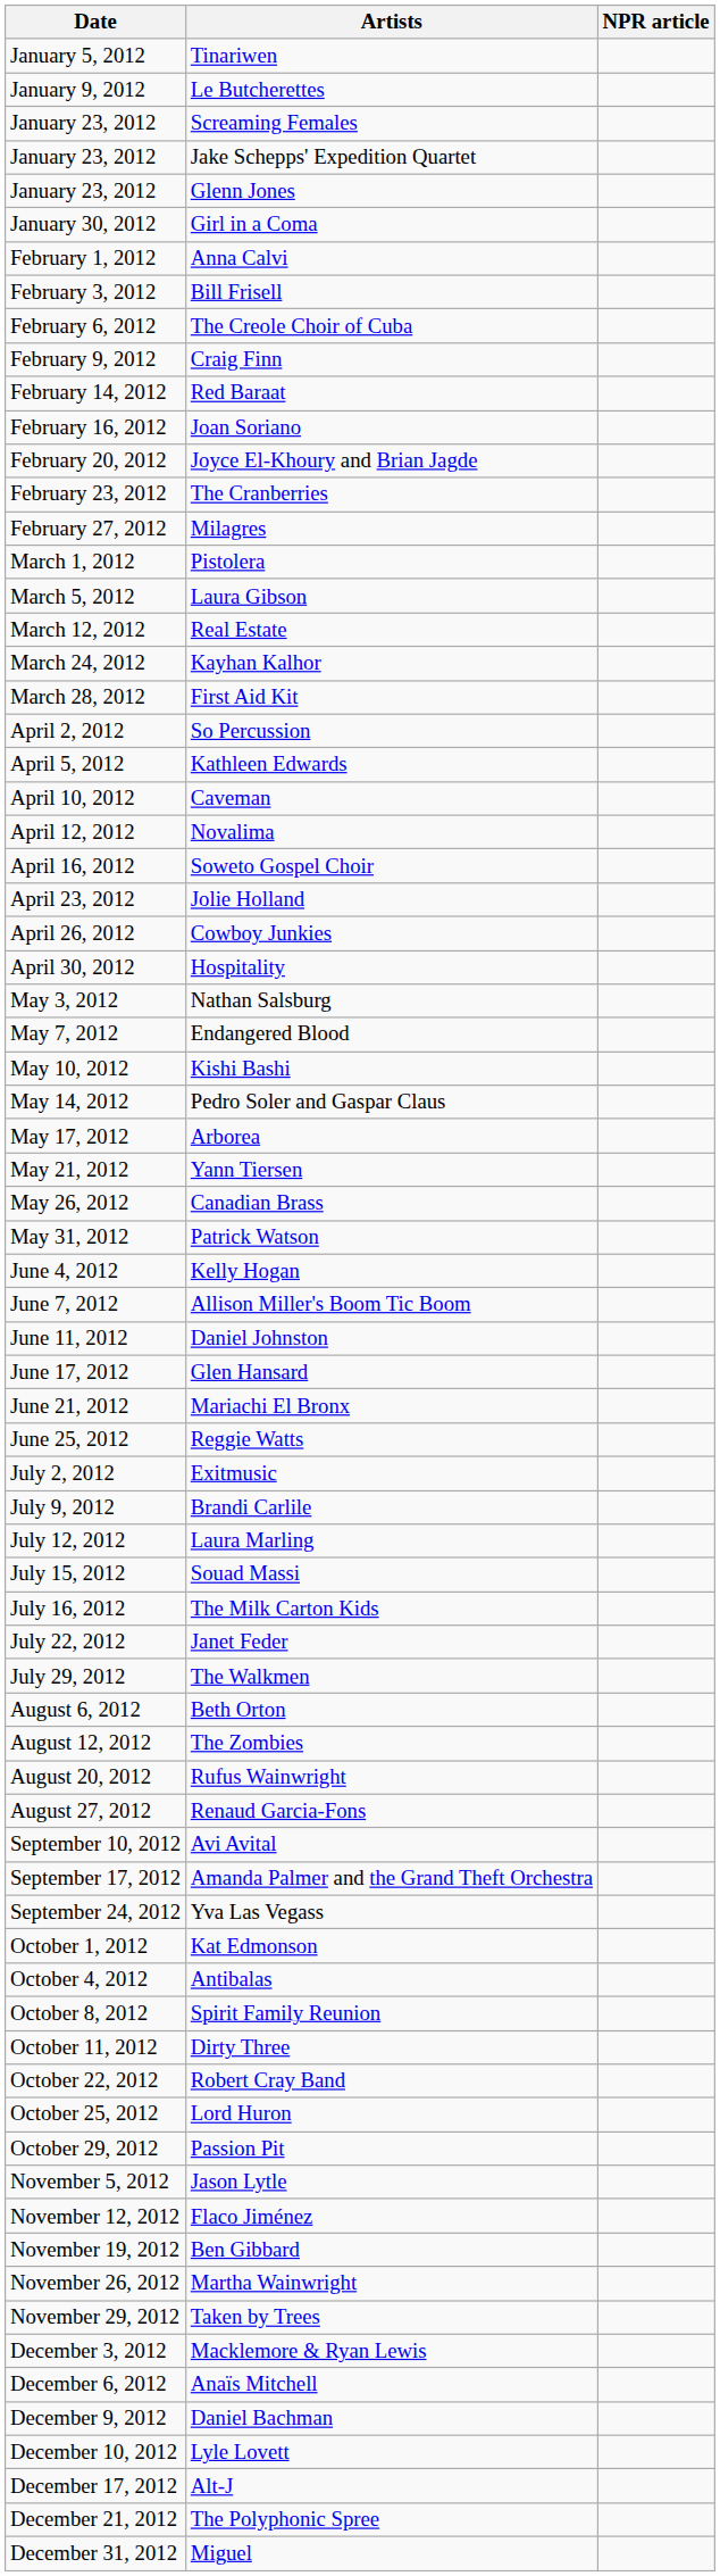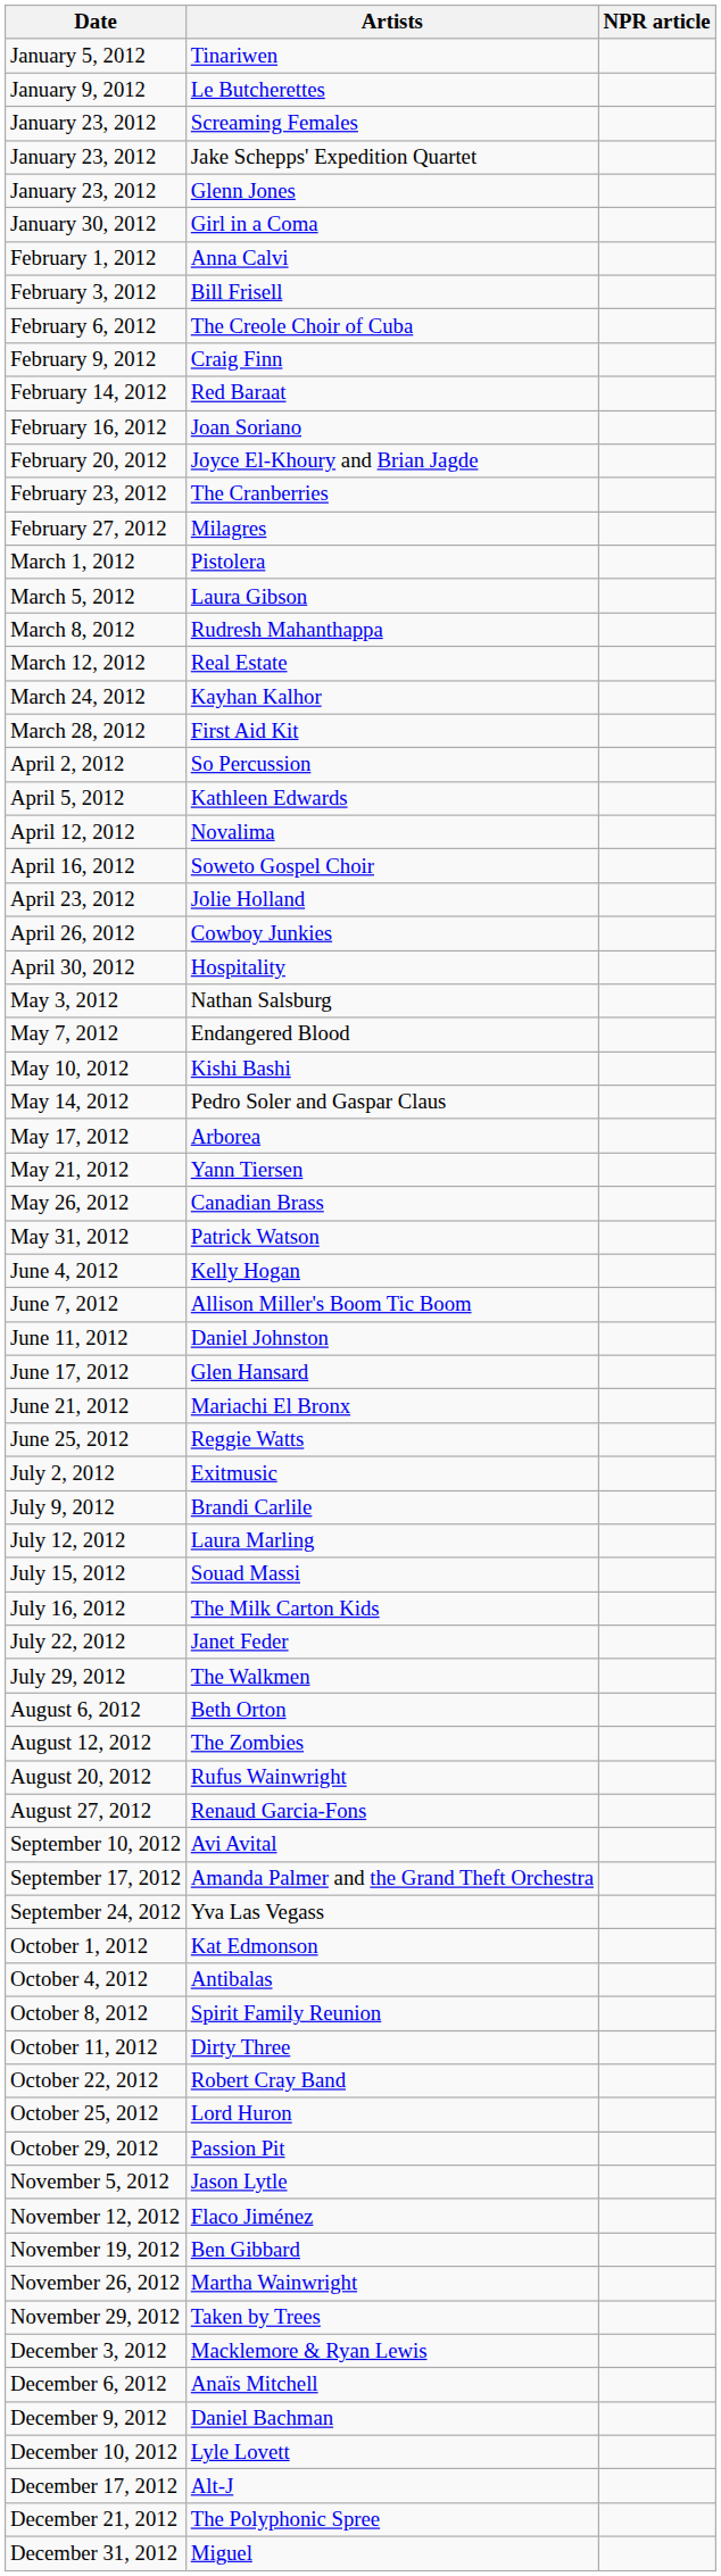 <table class="wikitable sortable mw-collapsible mw-collapsed">
 <tr>
 <th scope="col" data-sort-type="usLongDate">Date</th>
 <th scope="col">Artists</th>
 <th scope="col" class="unsortable">NPR article</th>
 </tr>
 <tr>
 <td>January 5, 2012</td>
 <td><a href='#'>Tinariwen</a></td>
 <td></td>
 </tr>
 <tr>
 <td>January 9, 2012</td>
 <td data-sort-value="Butcherettes, Le"><a href='#'>Le Butcherettes</a></td>
 <td></td>
 </tr>
 <tr>
 <td>January 23, 2012</td>
 <td><a href='#'>Screaming Females</a></td>
 <td></td>
 </tr>
 <tr>
 <td>January 23, 2012</td>
 <td>Jake Schepps' Expedition Quartet</td>
 <td></td>
 </tr>
 <tr>
 <td>January 23, 2012</td>
 <td><a href='#'>Glenn Jones</a></td>
 <td></td>
 </tr>
 <tr>
 <td>January 30, 2012</td>
 <td><a href='#'>Girl in a Coma</a></td>
 <td></td>
 </tr>
 <tr>
 <td>February 1, 2012</td>
 <td><a href='#'>Anna Calvi</a></td>
 <td></td>
 </tr>
 <tr>
 <td>February 3, 2012</td>
 <td><a href='#'>Bill Frisell</a></td>
 <td></td>
 </tr>
 <tr>
 <td>February 6, 2012</td>
 <td data-sort-value="Creole Choir of Cuba, The"><a href='#'>The Creole Choir of Cuba</a></td>
 <td></td>
 </tr>
 <tr>
 <td>February 9, 2012</td>
 <td><a href='#'>Craig Finn</a></td>
 <td></td>
 </tr>
 <tr>
 <td>February 14, 2012</td>
 <td><a href='#'>Red Baraat</a></td>
 <td></td>
 </tr>
 <tr>
 <td>February 16, 2012</td>
 <td><a href='#'>Joan Soriano</a></td>
 <td></td>
 </tr>
 <tr>
 <td>February 20, 2012</td>
 <td><a href='#'>Joyce El-Khoury</a> and <a href='#'>Brian Jagde</a></td>
 <td></td>
 </tr>
 <tr>
 <td>February 23, 2012</td>
 <td data-sort-value="Cranberries, The"><a href='#'>The Cranberries</a></td>
 <td></td>
 </tr>
 <tr>
 <td>February 27, 2012</td>
 <td><a href='#'>Milagres</a></td>
 <td></td>
 </tr>
 <tr>
 <td>March 1, 2012</td>
 <td><a href='#'>Pistolera</a></td>
 <td></td>
 </tr>
 <tr>
 <td>March 5, 2012</td>
 <td><a href='#'>Laura Gibson</a></td>
 <td></td>
 </tr>
 <tr>
+<td>March 8, 2012</td>
+<td><a href='#'>Rudresh Mahanthappa</a></td>
+<td></td>
+</tr>
+<tr>
 <td>March 12, 2012</td>
 <td><a href='#'>Real Estate</a></td>
 <td></td>
 </tr>
 <tr>
 <td>March 24, 2012</td>
 <td><a href='#'>Kayhan Kalhor</a></td>
 <td></td>
 </tr>
 <tr>
 <td>March 28, 2012</td>
 <td><a href='#'>First Aid Kit</a></td>
 <td></td>
 </tr>
 <tr>
 <td>April 2, 2012</td>
 <td><a href='#'>So Percussion</a></td>
 <td></td>
 </tr>
 <tr>
 <td>April 5, 2012</td>
 <td><a href='#'>Kathleen Edwards</a></td>
-<td></td>
-</tr>
-<tr>
-<td>April 10, 2012</td>
-<td><a href='#'>Caveman</a></td>
 <td></td>
 </tr>
 <tr>
 <td>April 12, 2012</td>
 <td><a href='#'>Novalima</a></td>
 <td></td>
 </tr>
 <tr>
 <td>April 16, 2012</td>
 <td><a href='#'>Soweto Gospel Choir</a></td>
 <td></td>
 </tr>
 <tr>
 <td>April 23, 2012</td>
 <td><a href='#'>Jolie Holland</a></td>
 <td></td>
 </tr>
 <tr>
 <td>April 26, 2012</td>
 <td><a href='#'>Cowboy Junkies</a></td>
 <td></td>
 </tr>
 <tr>
 <td>April 30, 2012</td>
 <td><a href='#'>Hospitality</a></td>
 <td></td>
 </tr>
 <tr>
 <td>May 3, 2012</td>
 <td>Nathan Salsburg</td>
 <td></td>
 </tr>
 <tr>
 <td>May 7, 2012</td>
 <td>Endangered Blood</td>
 <td></td>
 </tr>
 <tr>
 <td>May 10, 2012</td>
 <td><a href='#'>Kishi Bashi</a></td>
 <td></td>
 </tr>
 <tr>
 <td>May 14, 2012</td>
 <td>Pedro Soler and Gaspar Claus </td>
 <td></td>
 </tr>
 <tr>
 <td>May 17, 2012</td>
 <td><a href='#'>Arborea</a></td>
 <td></td>
 </tr>
 <tr>
 <td>May 21, 2012</td>
 <td><a href='#'>Yann Tiersen</a></td>
 <td></td>
 </tr>
 <tr>
 <td>May 26, 2012</td>
 <td><a href='#'>Canadian Brass</a></td>
 <td></td>
 </tr>
 <tr>
 <td>May 31, 2012</td>
 <td><a href='#'>Patrick Watson</a></td>
 <td></td>
 </tr>
 <tr>
 <td>June 4, 2012</td>
 <td><a href='#'>Kelly Hogan</a></td>
 <td></td>
 </tr>
 <tr>
 <td>June 7, 2012</td>
 <td><a href='#'>Allison Miller's Boom Tic Boom</a></td>
 <td></td>
 </tr>
 <tr>
 <td>June 11, 2012</td>
 <td><a href='#'>Daniel Johnston</a></td>
 <td></td>
 </tr>
 <tr>
 <td>June 17, 2012</td>
 <td><a href='#'>Glen Hansard</a></td>
 <td></td>
 </tr>
 <tr>
 <td>June 21, 2012</td>
 <td><a href='#'>Mariachi El Bronx</a></td>
 <td></td>
 </tr>
 <tr>
 <td>June 25, 2012</td>
 <td><a href='#'>Reggie Watts</a></td>
 <td></td>
 </tr>
 <tr>
 <td>July 2, 2012</td>
 <td><a href='#'>Exitmusic</a></td>
 <td></td>
 </tr>
 <tr>
 <td>July 9, 2012</td>
 <td><a href='#'>Brandi Carlile</a></td>
 <td></td>
 </tr>
 <tr>
 <td>July 12, 2012</td>
 <td><a href='#'>Laura Marling</a></td>
 <td></td>
 </tr>
 <tr>
 <td>July 15, 2012</td>
 <td><a href='#'>Souad Massi</a></td>
 <td></td>
 </tr>
 <tr>
 <td>July 16, 2012</td>
 <td data-sort-value="Milk Carton Kids, The"><a href='#'>The Milk Carton Kids</a></td>
 <td></td>
 </tr>
 <tr>
 <td>July 22, 2012</td>
 <td><a href='#'>Janet Feder</a></td>
 <td></td>
 </tr>
 <tr>
 <td>July 29, 2012</td>
 <td><a href='#'>The Walkmen</a></td>
 <td></td>
 </tr>
 <tr>
 <td>August 6, 2012</td>
 <td><a href='#'>Beth Orton</a></td>
 <td></td>
 </tr>
 <tr>
 <td>August 12, 2012</td>
 <td data-sort-value="Zombies, The"><a href='#'>The Zombies</a></td>
 <td></td>
 </tr>
 <tr>
 <td>August 20, 2012</td>
 <td><a href='#'>Rufus Wainwright</a></td>
 <td></td>
 </tr>
 <tr>
 <td>August 27, 2012</td>
 <td><a href='#'>Renaud Garcia-Fons</a></td>
 <td></td>
 </tr>
 <tr>
 <td>September 10, 2012</td>
 <td><a href='#'>Avi Avital</a></td>
 <td></td>
 </tr>
 <tr>
 <td>September 17, 2012</td>
 <td><a href='#'>Amanda Palmer</a> and <a href='#'>the Grand Theft Orchestra</a></td>
 <td></td>
 </tr>
 <tr>
 <td>September 24, 2012</td>
 <td>Yva Las Vegass</td>
 <td></td>
 </tr>
 <tr>
 <td>October 1, 2012</td>
 <td><a href='#'>Kat Edmonson</a></td>
 <td></td>
 </tr>
 <tr>
 <td>October 4, 2012</td>
 <td><a href='#'>Antibalas</a></td>
 <td></td>
 </tr>
 <tr>
 <td>October 8, 2012</td>
 <td><a href='#'>Spirit Family Reunion</a></td>
 <td></td>
 </tr>
 <tr>
 <td>October 11, 2012</td>
 <td><a href='#'>Dirty Three</a></td>
 <td></td>
 </tr>
 <tr>
 <td>October 22, 2012</td>
 <td><a href='#'>Robert Cray Band</a></td>
 <td></td>
 </tr>
 <tr>
 <td>October 25, 2012</td>
 <td><a href='#'>Lord Huron</a></td>
 <td></td>
 </tr>
 <tr>
 <td>October 29, 2012</td>
 <td><a href='#'>Passion Pit</a></td>
 <td></td>
 </tr>
 <tr>
 <td>November 5, 2012</td>
 <td><a href='#'>Jason Lytle</a></td>
 <td></td>
 </tr>
 <tr>
 <td>November 12, 2012</td>
 <td><a href='#'>Flaco Jiménez</a></td>
 <td></td>
 </tr>
 <tr>
 <td>November 19, 2012</td>
 <td><a href='#'>Ben Gibbard</a></td>
 <td></td>
 </tr>
 <tr>
 <td>November 26, 2012</td>
 <td><a href='#'>Martha Wainwright</a></td>
 <td></td>
 </tr>
 <tr>
 <td>November 29, 2012</td>
 <td><a href='#'>Taken by Trees</a></td>
 <td></td>
 </tr>
 <tr>
 <td>December 3, 2012</td>
 <td><a href='#'>Macklemore & Ryan Lewis</a></td>
 <td></td>
 </tr>
 <tr>
 <td>December 6, 2012</td>
 <td><a href='#'>Anaïs Mitchell</a></td>
 <td></td>
 </tr>
 <tr>
 <td>December 9, 2012</td>
 <td><a href='#'>Daniel Bachman</a></td>
 <td></td>
 </tr>
 <tr>
 <td>December 10, 2012</td>
 <td><a href='#'>Lyle Lovett</a></td>
 <td></td>
 </tr>
 <tr>
 <td>December 17, 2012</td>
 <td><a href='#'>Alt-J</a></td>
 <td></td>
 </tr>
 <tr>
 <td>December 21, 2012</td>
 <td><a href='#'>The Polyphonic Spree</a></td>
 <td></td>
 </tr>
 <tr>
 <td>December 31, 2012</td>
 <td><a href='#'>Miguel</a></td>
 <td></td>
 </tr>
 </table>
